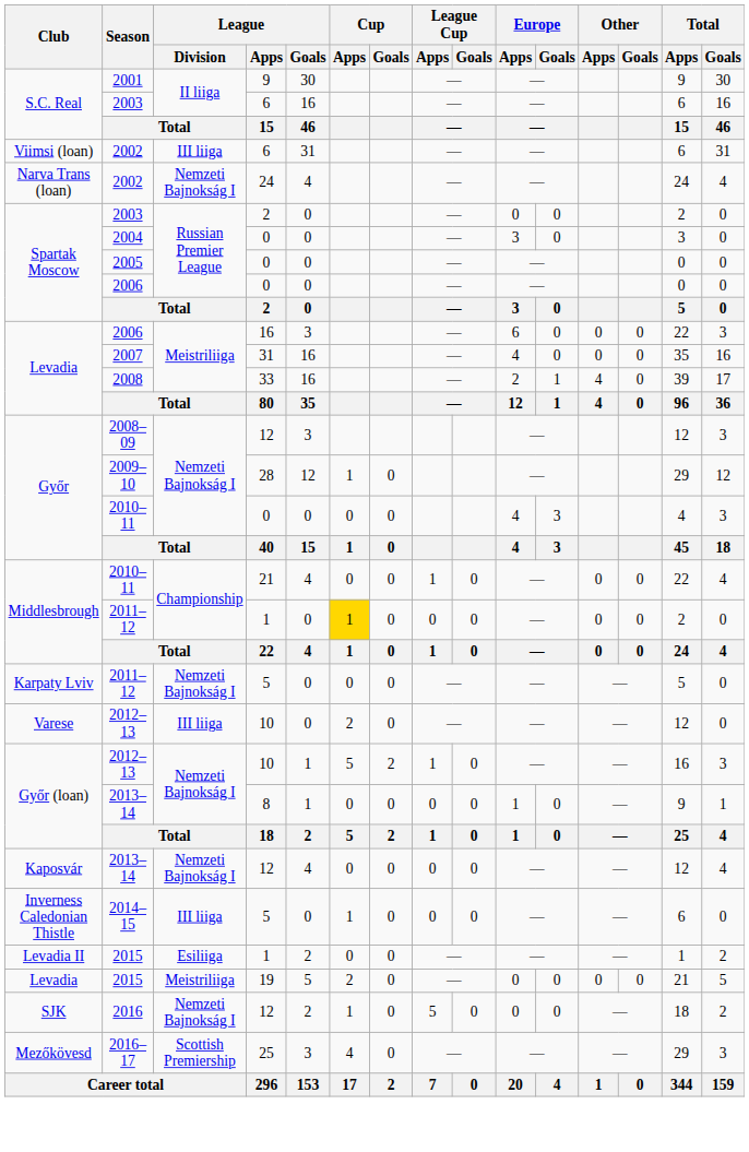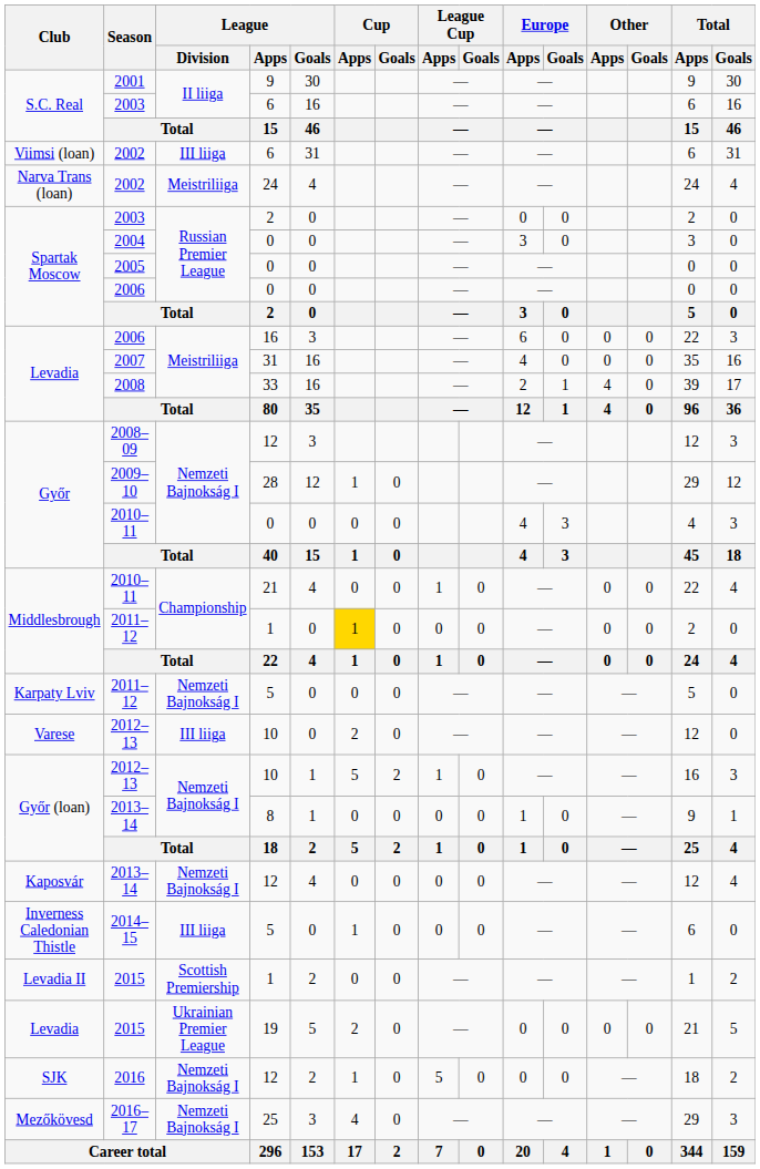 <table class="wikitable" style="text-align:center">
 <tr>
 <th rowspan="2">Club</th>
 <th rowspan="2">Season</th>
 <th colspan="3">League</th>
 <th colspan="2">Cup</th>
 <th colspan="2">League Cup</th>
 <th colspan="2"><a href='#'>Europe</a></th>
 <th colspan="2">Other</th>
 <th colspan="2">Total</th>
 </tr>
 <tr>
 <th>Division</th>
 <th>Apps</th>
 <th>Goals</th>
 <th>Apps</th>
 <th>Goals</th>
 <th>Apps</th>
 <th>Goals</th>
 <th>Apps</th>
 <th>Goals</th>
 <th>Apps</th>
 <th>Goals</th>
 <th>Apps</th>
 <th>Goals</th>
 </tr>
 <tr>
 <td rowspan="3"><a href='#'>S.C. Real</a></td>
 <td><a href='#'>2001</a></td>
 <td rowspan="2"><a href='#'>II liiga</a></td>
 <td>9</td>
 <td>30</td>
 <td></td>
 <td></td>
 <td colspan="2">—</td>
 <td colspan="2">—</td>
 <td></td>
 <td></td>
 <td>9</td>
 <td>30</td>
 </tr>
 <tr>
 <td><a href='#'>2003</a></td>
 <td>6</td>
 <td>16</td>
 <td></td>
 <td></td>
 <td colspan="2">—</td>
 <td colspan="2">—</td>
 <td></td>
 <td></td>
 <td>6</td>
 <td>16</td>
 </tr>
 <tr>
 <th colspan="2">Total</th>
 <th>15</th>
 <th>46</th>
 <th></th>
 <th></th>
 <th colspan="2">—</th>
 <th colspan="2">—</th>
 <th></th>
 <th></th>
 <th>15</th>
 <th>46</th>
 </tr>
 <tr>
 <td><a href='#'>Viimsi</a> (loan)</td>
 <td><a href='#'>2002</a></td>
 <td><a href='#'>III liiga</a></td>
 <td>6</td>
 <td>31</td>
 <td></td>
 <td></td>
 <td colspan="2">—</td>
 <td colspan="2">—</td>
 <td></td>
 <td></td>
 <td>6</td>
 <td>31</td>
 </tr>
 <tr>
 <td><a href='#'>Narva Trans</a> (loan)</td>
 <td><a href='#'>2002</a></td>
-<td><a href='#'>Nemzeti Bajnokság I</a></td>
+<td><a href='#'>Meistriliiga</a></td>
 <td>24</td>
 <td>4</td>
 <td></td>
 <td></td>
 <td colspan="2">—</td>
 <td colspan="2">—</td>
 <td></td>
 <td></td>
 <td>24</td>
 <td>4</td>
 </tr>
 <tr>
 <td rowspan="5"><a href='#'>Spartak Moscow</a></td>
 <td><a href='#'>2003</a></td>
 <td rowspan="4"><a href='#'>Russian Premier League</a></td>
 <td>2</td>
 <td>0</td>
 <td></td>
 <td></td>
 <td colspan="2">—</td>
 <td>0</td>
 <td>0</td>
 <td></td>
 <td></td>
 <td>2</td>
 <td>0</td>
 </tr>
 <tr>
 <td><a href='#'>2004</a></td>
 <td>0</td>
 <td>0</td>
 <td></td>
 <td></td>
 <td colspan="2">—</td>
 <td>3</td>
 <td>0</td>
 <td></td>
 <td></td>
 <td>3</td>
 <td>0</td>
 </tr>
 <tr>
 <td><a href='#'>2005</a></td>
 <td>0</td>
 <td>0</td>
 <td></td>
 <td></td>
 <td colspan="2">—</td>
 <td colspan="2">—</td>
 <td></td>
 <td></td>
 <td>0</td>
 <td>0</td>
 </tr>
 <tr>
 <td><a href='#'>2006</a></td>
 <td>0</td>
 <td>0</td>
 <td></td>
 <td></td>
 <td colspan="2">—</td>
 <td colspan="2">—</td>
 <td></td>
 <td></td>
 <td>0</td>
 <td>0</td>
 </tr>
 <tr>
 <th colspan="2">Total</th>
 <th>2</th>
 <th>0</th>
 <th></th>
 <th></th>
 <th colspan="2">—</th>
 <th>3</th>
 <th>0</th>
 <th></th>
 <th></th>
 <th>5</th>
 <th>0</th>
 </tr>
 <tr>
 <td rowspan="4"><a href='#'>Levadia</a></td>
 <td><a href='#'>2006</a></td>
 <td rowspan="3"><a href='#'>Meistriliiga</a></td>
 <td>16</td>
 <td>3</td>
 <td></td>
 <td></td>
 <td colspan="2">—</td>
 <td>6</td>
 <td>0</td>
 <td>0</td>
 <td>0</td>
 <td>22</td>
 <td>3</td>
 </tr>
 <tr>
 <td><a href='#'>2007</a></td>
 <td>31</td>
 <td>16</td>
 <td></td>
 <td></td>
 <td colspan="2">—</td>
 <td>4</td>
 <td>0</td>
 <td>0</td>
 <td>0</td>
 <td>35</td>
 <td>16</td>
 </tr>
 <tr>
 <td><a href='#'>2008</a></td>
 <td>33</td>
 <td>16</td>
 <td></td>
 <td></td>
 <td colspan="2">—</td>
 <td>2</td>
 <td>1</td>
 <td>4</td>
 <td>0</td>
 <td>39</td>
 <td>17</td>
 </tr>
 <tr>
 <th colspan="2">Total</th>
 <th>80</th>
 <th>35</th>
 <th></th>
 <th></th>
 <th colspan="2">—</th>
 <th>12</th>
 <th>1</th>
 <th>4</th>
 <th>0</th>
 <th>96</th>
 <th>36</th>
 </tr>
 <tr>
 <td rowspan="4"><a href='#'>Győr</a></td>
 <td><a href='#'>2008–09</a></td>
 <td rowspan="3"><a href='#'>Nemzeti Bajnokság I</a></td>
 <td>12</td>
 <td>3</td>
 <td></td>
 <td></td>
 <td></td>
 <td></td>
 <td colspan="2">—</td>
 <td></td>
 <td></td>
 <td>12</td>
 <td>3</td>
 </tr>
 <tr>
 <td><a href='#'>2009–10</a></td>
 <td>28</td>
 <td>12</td>
 <td>1</td>
 <td>0</td>
 <td></td>
 <td></td>
 <td colspan="2">—</td>
 <td></td>
 <td></td>
 <td>29</td>
 <td>12</td>
 </tr>
 <tr>
 <td><a href='#'>2010–11</a></td>
 <td>0</td>
 <td>0</td>
 <td>0</td>
 <td>0</td>
 <td></td>
 <td></td>
 <td>4</td>
 <td>3</td>
 <td></td>
 <td></td>
 <td>4</td>
 <td>3</td>
 </tr>
 <tr>
 <th colspan="2">Total</th>
 <th>40</th>
 <th>15</th>
 <th>1</th>
 <th>0</th>
 <th></th>
 <th></th>
 <th>4</th>
 <th>3</th>
 <th></th>
 <th></th>
 <th>45</th>
 <th>18</th>
 </tr>
 <tr>
 <td rowspan="3"><a href='#'>Middlesbrough</a></td>
 <td><a href='#'>2010–11</a></td>
 <td rowspan="2"><a href='#'>Championship</a></td>
 <td>21</td>
 <td>4</td>
 <td>0</td>
 <td>0</td>
 <td>1</td>
 <td>0</td>
 <td colspan="2">—</td>
 <td>0</td>
 <td>0</td>
 <td>22</td>
 <td>4</td>
 </tr>
 <tr>
 <td><a href='#'>2011–12</a></td>
 <td>1</td>
 <td>0</td>
 <td style="background: gold;">1</td>
 <td>0</td>
 <td>0</td>
 <td>0</td>
 <td colspan="2">—</td>
 <td>0</td>
 <td>0</td>
 <td>2</td>
 <td>0</td>
 </tr>
 <tr>
 <th colspan="2">Total</th>
 <th>22</th>
 <th>4</th>
 <th>1</th>
 <th>0</th>
 <th>1</th>
 <th>0</th>
 <th colspan="2">—</th>
 <th>0</th>
 <th>0</th>
 <th>24</th>
 <th>4</th>
 </tr>
 <tr>
 <td><a href='#'>Karpaty Lviv</a></td>
 <td><a href='#'>2011–12</a></td>
 <td><a href='#'>Nemzeti Bajnokság I</a></td>
 <td>5</td>
 <td>0</td>
 <td>0</td>
 <td>0</td>
 <td colspan="2">—</td>
 <td colspan="2">—</td>
 <td colspan="2">—</td>
 <td>5</td>
 <td>0</td>
 </tr>
 <tr>
 <td><a href='#'>Varese</a></td>
 <td><a href='#'>2012–13</a></td>
 <td><a href='#'>III liiga</a></td>
 <td>10</td>
 <td>0</td>
 <td>2</td>
 <td>0</td>
 <td colspan="2">—</td>
 <td colspan="2">—</td>
 <td colspan="2">—</td>
 <td>12</td>
 <td>0</td>
 </tr>
 <tr>
 <td rowspan="3"><a href='#'>Győr</a> (loan)</td>
 <td><a href='#'>2012–13</a></td>
 <td rowspan="2"><a href='#'>Nemzeti Bajnokság I</a></td>
 <td>10</td>
 <td>1</td>
 <td>5</td>
 <td>2</td>
 <td>1</td>
 <td>0</td>
 <td colspan="2">—</td>
 <td colspan="2">—</td>
 <td>16</td>
 <td>3</td>
 </tr>
 <tr>
 <td><a href='#'>2013–14</a></td>
 <td>8</td>
 <td>1</td>
 <td>0</td>
 <td>0</td>
 <td>0</td>
 <td>0</td>
 <td>1</td>
 <td>0</td>
 <td colspan="2">—</td>
 <td>9</td>
 <td>1</td>
 </tr>
 <tr>
 <th colspan="2">Total</th>
 <th>18</th>
 <th>2</th>
 <th>5</th>
 <th>2</th>
 <th>1</th>
 <th>0</th>
 <th>1</th>
 <th>0</th>
 <th colspan="2">—</th>
 <th>25</th>
 <th>4</th>
 </tr>
 <tr>
 <td><a href='#'>Kaposvár</a></td>
 <td><a href='#'>2013–14</a></td>
 <td><a href='#'>Nemzeti Bajnokság I</a></td>
 <td>12</td>
 <td>4</td>
 <td>0</td>
 <td>0</td>
 <td>0</td>
 <td>0</td>
 <td colspan="2">—</td>
 <td colspan="2">—</td>
 <td>12</td>
 <td>4</td>
 </tr>
 <tr>
 <td><a href='#'>Inverness Caledonian Thistle</a></td>
 <td><a href='#'>2014–15</a></td>
 <td><a href='#'>III liiga</a></td>
 <td>5</td>
 <td>0</td>
 <td>1</td>
 <td>0</td>
 <td>0</td>
 <td>0</td>
 <td colspan="2">—</td>
 <td colspan="2">—</td>
 <td>6</td>
 <td>0</td>
 </tr>
 <tr>
 <td><a href='#'>Levadia II</a></td>
 <td><a href='#'>2015</a></td>
-<td><a href='#'>Esiliiga</a></td>
+<td><a href='#'>Scottish Premiership</a></td>
 <td>1</td>
 <td>2</td>
 <td>0</td>
 <td>0</td>
 <td colspan="2">—</td>
 <td colspan="2">—</td>
 <td colspan="2">—</td>
 <td>1</td>
 <td>2</td>
 </tr>
 <tr>
 <td><a href='#'>Levadia</a></td>
 <td><a href='#'>2015</a></td>
-<td><a href='#'>Meistriliiga</a></td>
+<td><a href='#'>Ukrainian Premier League</a></td>
 <td>19</td>
 <td>5</td>
 <td>2</td>
 <td>0</td>
 <td colspan="2">—</td>
 <td>0</td>
 <td>0</td>
 <td>0</td>
 <td>0</td>
 <td>21</td>
 <td>5</td>
 </tr>
 <tr>
 <td><a href='#'>SJK</a></td>
 <td><a href='#'>2016</a></td>
 <td><a href='#'>Nemzeti Bajnokság I</a></td>
 <td>12</td>
 <td>2</td>
 <td>1</td>
 <td>0</td>
 <td>5</td>
 <td>0</td>
 <td>0</td>
 <td>0</td>
 <td colspan="2">—</td>
 <td>18</td>
 <td>2</td>
 </tr>
 <tr>
 <td><a href='#'>Mezőkövesd</a></td>
 <td><a href='#'>2016–17</a></td>
-<td><a href='#'>Scottish Premiership</a></td>
+<td><a href='#'>Nemzeti Bajnokság I</a></td>
 <td>25</td>
 <td>3</td>
 <td>4</td>
 <td>0</td>
 <td colspan="2">—</td>
 <td colspan="2">—</td>
 <td colspan="2">—</td>
 <td>29</td>
 <td>3</td>
 </tr>
 <tr>
 <th colspan="3">Career total</th>
 <th>296</th>
 <th>153</th>
 <th>17</th>
 <th>2</th>
 <th>7</th>
 <th>0</th>
 <th>20</th>
 <th>4</th>
 <th>1</th>
 <th>0</th>
 <th>344</th>
 <th>159</th>
 </tr>
 </table>
